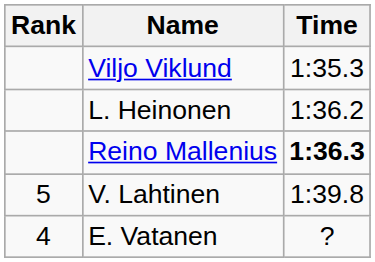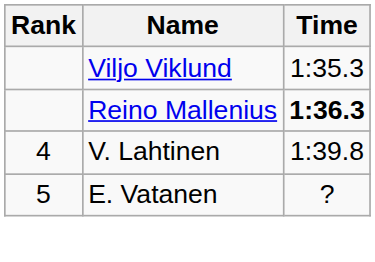 <table class="wikitable" style="text-align:center">
 <tr>
 <th>Rank</th>
 <th>Name</th>
 <th>Time</th>
 </tr>
 <tr>
 <td></td>
 <td align=left><a href='#'>Viljo Viklund</a></td>
 <td>1:35.3</td>
 </tr>
 <tr>
 <td></td>
-<td align=left>L. Heinonen</td>
-<td>1:36.2</td>
-</tr>
-<tr>
-<td></td>
 <td align=left><a href='#'>Reino Mallenius</a></td>
 <td><strong>1:36.3</strong></td>
 </tr>
 <tr>
-<td>5</td>
+<td>4</td>
 <td align=left>V. Lahtinen</td>
 <td>1:39.8</td>
 </tr>
 <tr>
-<td>4</td>
+<td>5</td>
 <td align=left>E. Vatanen</td>
 <td>?</td>
 </tr>
 </table>
